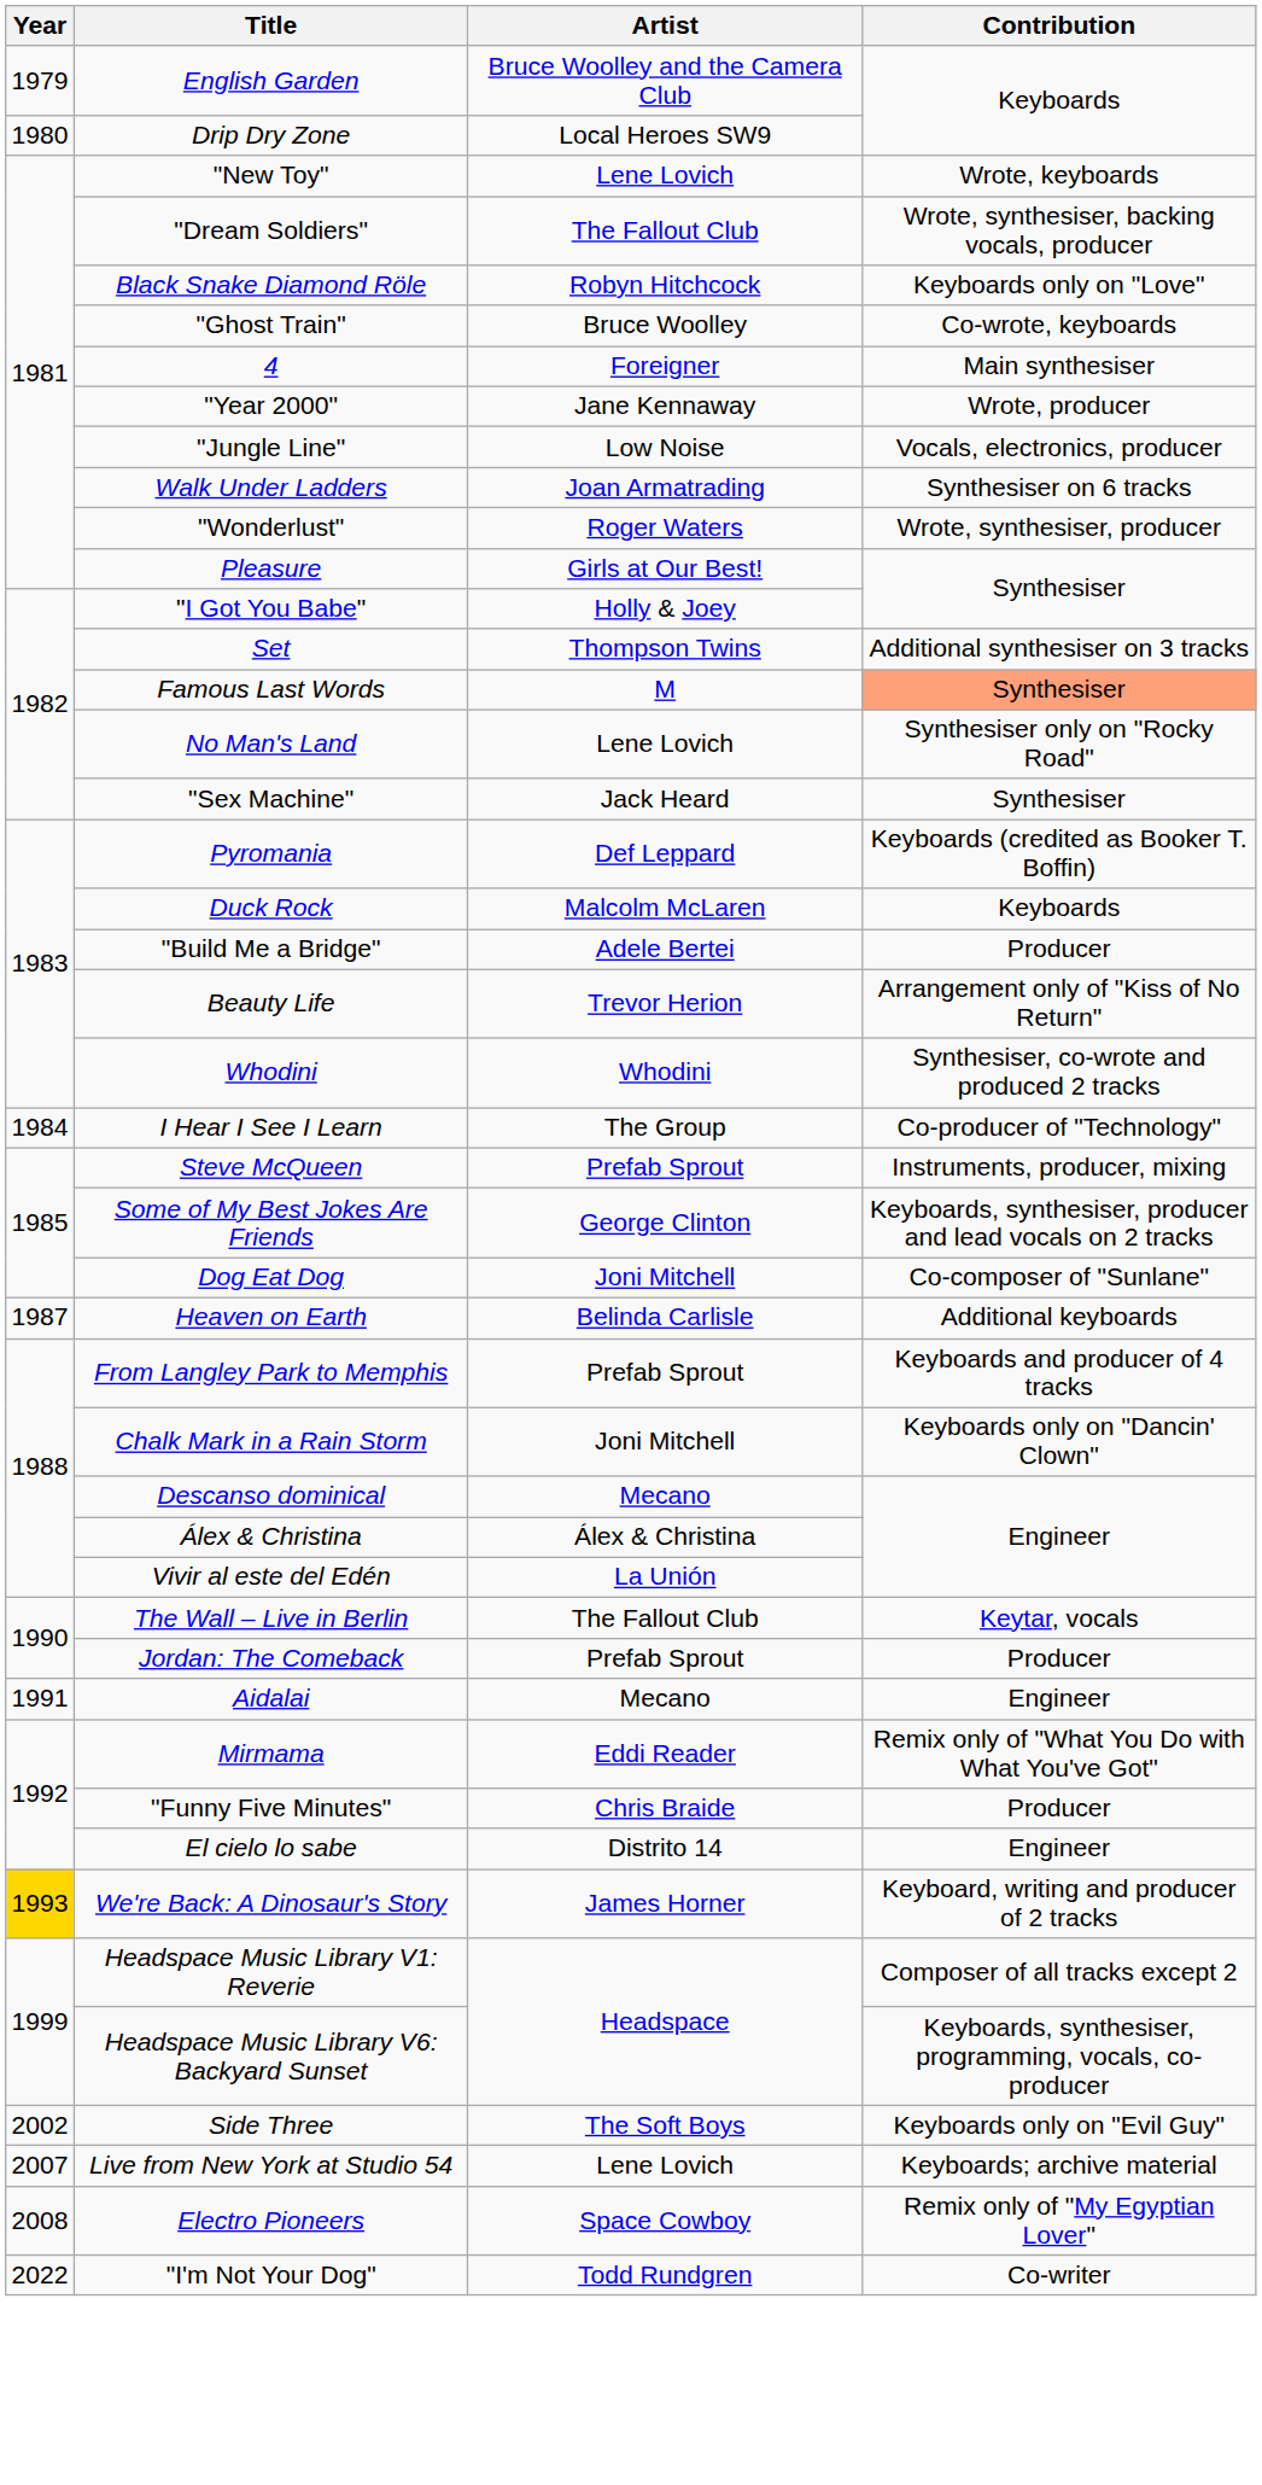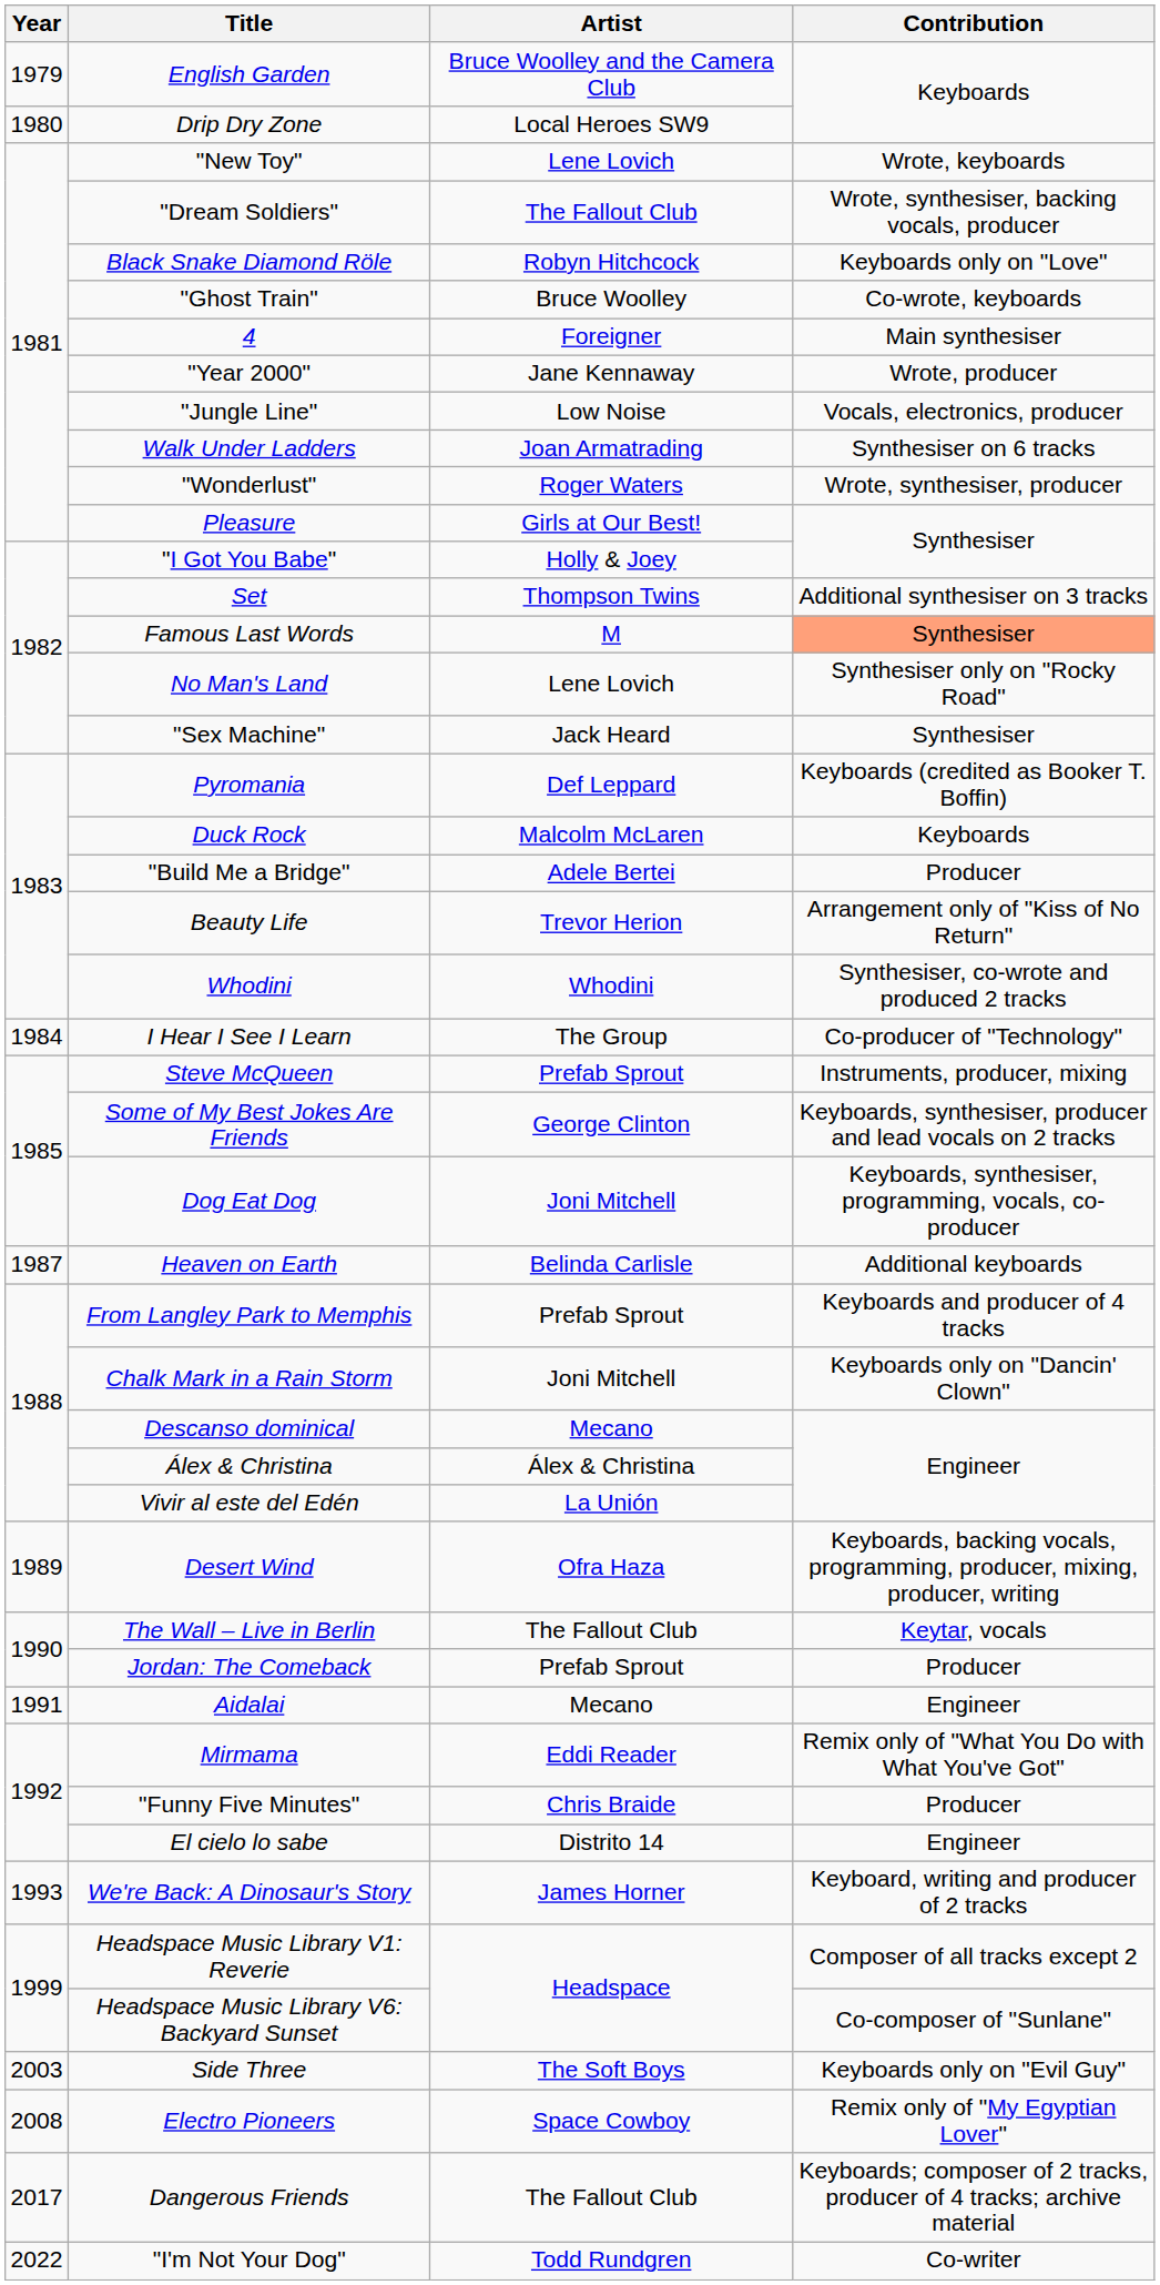 <table class="wikitable" style="text-align:center">
 <tr>
 <th>Year</th>
 <th style="width:15em;">Title</th>
 <th style="width:15em;">Artist</th>
 <th style="width:15em;">Contribution</th>
 </tr>
 <tr>
 <td>1979</td>
 <td><em><a href='#'>English Garden</a></em></td>
 <td><a href='#'>Bruce Woolley and the Camera Club</a></td>
 <td rowspan="2">Keyboards</td>
 </tr>
 <tr>
 <td>1980</td>
 <td><em>Drip Dry Zone</em></td>
 <td>Local Heroes SW9</td>
 </tr>
 <tr>
 <td rowspan="10">1981</td>
 <td>"New Toy"</td>
 <td><a href='#'>Lene Lovich</a></td>
 <td>Wrote, keyboards</td>
 </tr>
 <tr>
 <td>"Dream Soldiers"</td>
 <td><a href='#'>The Fallout Club</a></td>
 <td>Wrote, synthesiser, backing vocals, producer</td>
 </tr>
 <tr>
 <td><em><a href='#'>Black Snake Diamond Röle</a></em></td>
 <td><a href='#'>Robyn Hitchcock</a></td>
 <td>Keyboards only on "Love"</td>
 </tr>
 <tr>
 <td>"Ghost Train"</td>
 <td>Bruce Woolley</td>
 <td>Co-wrote, keyboards</td>
 </tr>
 <tr>
 <td><em><a href='#'>4</a></em></td>
 <td><a href='#'>Foreigner</a></td>
 <td>Main synthesiser</td>
 </tr>
 <tr>
 <td>"Year 2000"</td>
 <td>Jane Kennaway</td>
 <td>Wrote, producer</td>
 </tr>
 <tr>
 <td>"Jungle Line"</td>
 <td>Low Noise</td>
 <td>Vocals, electronics, producer</td>
 </tr>
 <tr>
 <td><em><a href='#'>Walk Under Ladders</a></em></td>
 <td><a href='#'>Joan Armatrading</a></td>
 <td>Synthesiser on 6 tracks</td>
 </tr>
 <tr>
 <td>"Wonderlust"</td>
 <td><a href='#'>Roger Waters</a></td>
 <td>Wrote, synthesiser, producer</td>
 </tr>
 <tr>
 <td><em><a href='#'>Pleasure</a></em></td>
 <td><a href='#'>Girls at Our Best!</a></td>
 <td rowspan="2">Synthesiser</td>
 </tr>
 <tr>
 <td rowspan="5">1982</td>
 <td>"<a href='#'>I Got You Babe</a>"</td>
 <td><a href='#'>Holly</a> & <a href='#'>Joey</a></td>
 </tr>
 <tr>
 <td><em><a href='#'>Set</a></em></td>
 <td><a href='#'>Thompson Twins</a></td>
 <td>Additional synthesiser on 3 tracks</td>
 </tr>
 <tr>
 <td><em>Famous Last Words</em></td>
 <td><a href='#'>M</a></td>
 <td style="background: lightsalmon;">Synthesiser</td>
 </tr>
 <tr>
 <td><em><a href='#'>No Man's Land</a></em></td>
 <td>Lene Lovich</td>
 <td>Synthesiser only on "Rocky Road"</td>
 </tr>
 <tr>
 <td>"Sex Machine"</td>
 <td>Jack Heard</td>
 <td>Synthesiser</td>
 </tr>
 <tr>
 <td rowspan="5">1983</td>
 <td><em><a href='#'>Pyromania</a></em></td>
 <td><a href='#'>Def Leppard</a></td>
 <td>Keyboards (credited as Booker T. Boffin)</td>
 </tr>
 <tr>
 <td><em><a href='#'>Duck Rock</a></em></td>
 <td><a href='#'>Malcolm McLaren</a></td>
 <td>Keyboards</td>
 </tr>
 <tr>
 <td>"Build Me a Bridge"</td>
 <td><a href='#'>Adele Bertei</a></td>
 <td>Producer</td>
 </tr>
 <tr>
 <td><em>Beauty Life</em></td>
 <td><a href='#'>Trevor Herion</a></td>
 <td>Arrangement only of "Kiss of No Return"</td>
 </tr>
 <tr>
 <td><em><a href='#'>Whodini</a></em></td>
 <td><a href='#'>Whodini</a></td>
 <td>Synthesiser, co-wrote and produced 2 tracks</td>
 </tr>
 <tr>
 <td>1984</td>
 <td><em>I Hear I See I Learn</em></td>
 <td>The Group</td>
 <td>Co-producer of "Technology"</td>
 </tr>
 <tr>
 <td rowspan="3">1985</td>
 <td><em><a href='#'>Steve McQueen</a></em></td>
 <td><a href='#'>Prefab Sprout</a></td>
 <td>Instruments, producer, mixing</td>
 </tr>
 <tr>
 <td><em><a href='#'>Some of My Best Jokes Are Friends</a></em></td>
 <td><a href='#'>George Clinton</a></td>
 <td>Keyboards, synthesiser, producer and lead vocals on 2 tracks</td>
 </tr>
 <tr>
 <td><em><a href='#'>Dog Eat Dog</a></em></td>
 <td><a href='#'>Joni Mitchell</a></td>
-<td>Co-composer of "Sunlane"</td>
+<td>Keyboards, synthesiser, programming, vocals, co-producer</td>
 </tr>
 <tr>
 <td>1987</td>
 <td><em><a href='#'>Heaven on Earth</a></em></td>
 <td><a href='#'>Belinda Carlisle</a></td>
 <td>Additional keyboards</td>
 </tr>
 <tr>
 <td rowspan="5">1988</td>
 <td><em><a href='#'>From Langley Park to Memphis</a></em></td>
 <td>Prefab Sprout</td>
 <td>Keyboards and producer of 4 tracks</td>
 </tr>
 <tr>
 <td><em><a href='#'>Chalk Mark in a Rain Storm</a></em></td>
 <td>Joni Mitchell</td>
 <td>Keyboards only on "Dancin' Clown"</td>
 </tr>
 <tr>
 <td><em><a href='#'>Descanso dominical</a></em></td>
 <td><a href='#'>Mecano</a></td>
 <td rowspan="3">Engineer</td>
 </tr>
 <tr>
 <td><em>Álex & Christina</em></td>
 <td>Álex & Christina</td>
 </tr>
 <tr>
 <td><em>Vivir al este del Edén</em></td>
 <td><a href='#'>La Unión</a></td>
+</tr>
+<tr>
+<td>1989</td>
+<td><em><a href='#'>Desert Wind</a></em></td>
+<td><a href='#'>Ofra Haza</a></td>
+<td>Keyboards, backing vocals, programming, producer, mixing, producer, writing</td>
 </tr>
 <tr>
 <td rowspan="2">1990</td>
 <td><em><a href='#'>The Wall – Live in Berlin</a></em></td>
 <td>The Fallout Club</td>
 <td><a href='#'>Keytar</a>, vocals</td>
 </tr>
 <tr>
 <td><em><a href='#'>Jordan: The Comeback</a></em></td>
 <td>Prefab Sprout</td>
 <td>Producer</td>
 </tr>
 <tr>
 <td>1991</td>
 <td><em><a href='#'>Aidalai</a></em></td>
 <td>Mecano</td>
 <td>Engineer</td>
 </tr>
 <tr>
 <td rowspan="3">1992</td>
 <td><em><a href='#'>Mirmama</a></em></td>
 <td><a href='#'>Eddi Reader</a></td>
 <td>Remix only of "What You Do with What You've Got"</td>
 </tr>
 <tr>
 <td>"Funny Five Minutes"</td>
 <td><a href='#'>Chris Braide</a></td>
 <td>Producer</td>
 </tr>
 <tr>
 <td><em>El cielo lo sabe</em></td>
 <td>Distrito 14</td>
 <td>Engineer</td>
 </tr>
 <tr>
-<td style="background: gold;">1993</td>
+<td>1993</td>
 <td><em><a href='#'>We're Back: A Dinosaur's Story</a></em></td>
 <td><a href='#'>James Horner</a></td>
 <td>Keyboard, writing and producer of 2 tracks</td>
 </tr>
 <tr>
 <td rowspan="2">1999</td>
 <td><em>Headspace Music Library V1: Reverie</em></td>
 <td rowspan="2"><a href='#'>Headspace</a></td>
 <td>Composer of all tracks except 2</td>
 </tr>
 <tr>
 <td><em>Headspace Music Library V6: Backyard Sunset</em></td>
-<td>Keyboards, synthesiser, programming, vocals, co-producer</td>
+<td>Co-composer of "Sunlane"</td>
 </tr>
 <tr>
-<td>2002</td>
+<td>2003</td>
 <td><em>Side Three</em></td>
 <td><a href='#'>The Soft Boys</a></td>
 <td>Keyboards only on "Evil Guy"</td>
-</tr>
-<tr>
-<td>2007</td>
-<td><em>Live from New York at Studio 54</em></td>
-<td>Lene Lovich</td>
-<td>Keyboards; archive material</td>
 </tr>
 <tr>
 <td>2008</td>
 <td><em><a href='#'>Electro Pioneers</a></em></td>
 <td><a href='#'>Space Cowboy</a></td>
 <td>Remix only of "<a href='#'>My Egyptian Lover</a>"</td>
 </tr>
 <tr>
+<td>2017</td>
+<td><em>Dangerous Friends</em></td>
+<td>The Fallout Club</td>
+<td>Keyboards; composer of 2 tracks, producer of 4 tracks; archive material</td>
+</tr>
+<tr>
 <td>2022</td>
 <td>"I'm Not Your Dog"</td>
 <td><a href='#'>Todd Rundgren</a></td>
 <td>Co-writer</td>
 </tr>
 </table>
